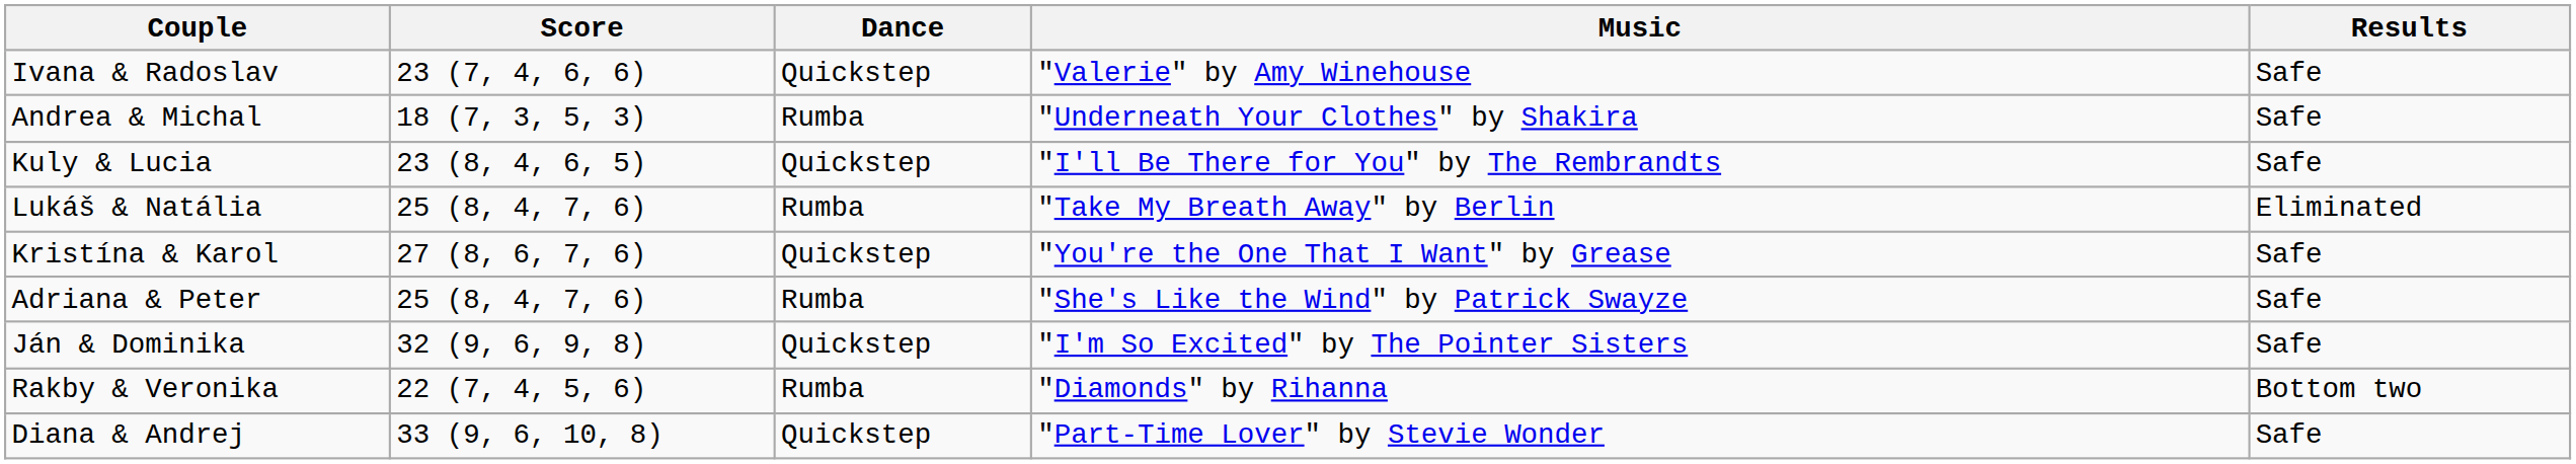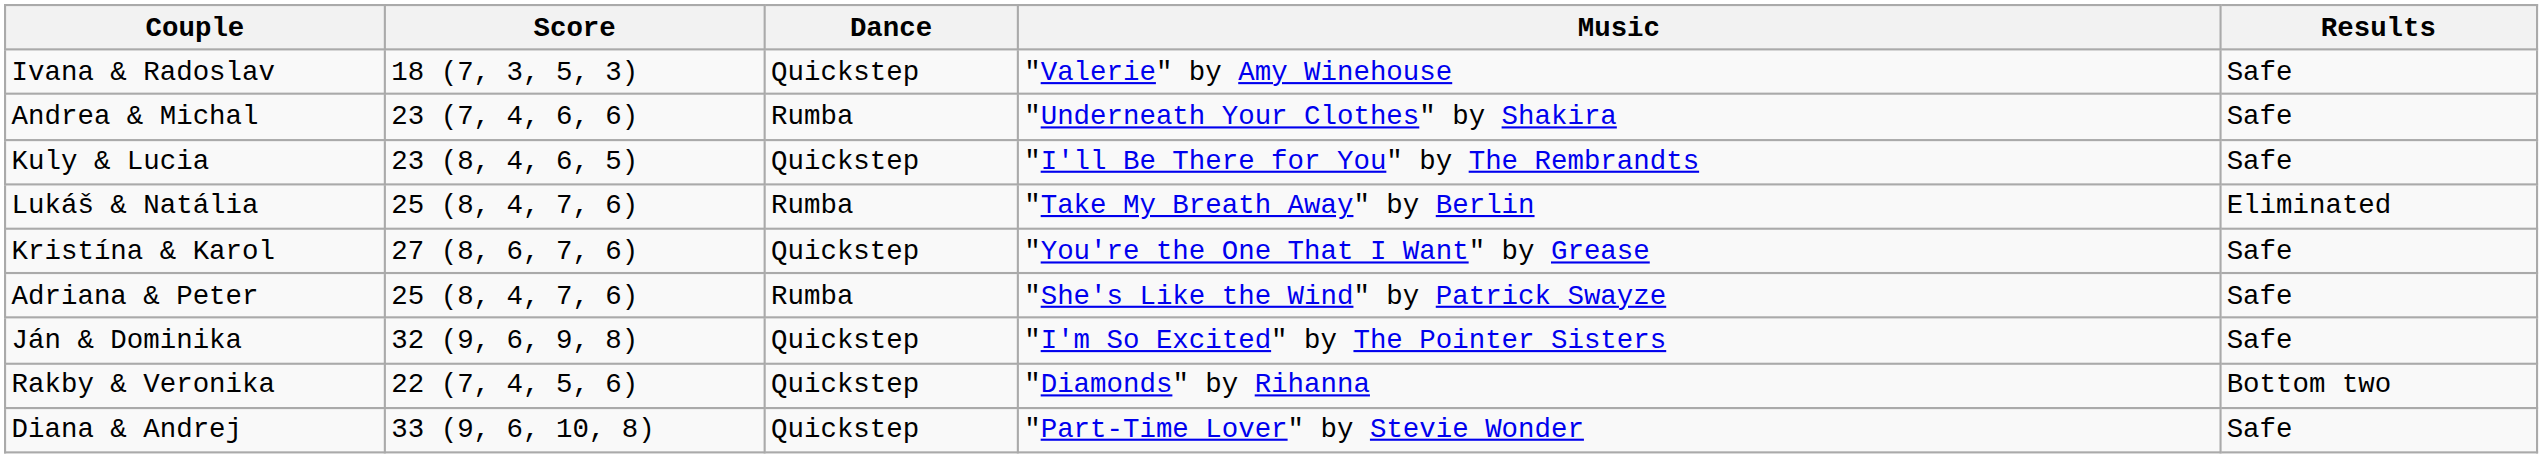 <table class="wikitable sortable" style="width:95%; white-space:nowrap;">
 <tr>
 <th class=unsortable style="width:15%;">Couple</th>
 <th style="width:15%;">Score</th>
 <th style="width:10%;">Dance</th>
 <th class=unsortable style="width:47.5%;">Music</th>
 <th style="width:15%;">Results</th>
 </tr>
 <tr>
 <td>Ivana & Radoslav</td>
-<td>23 (7, 4, 6, 6)</td>
+<td>18 (7, 3, 5, 3)</td>
 <td>Quickstep</td>
 <td>"<a href='#'>Valerie</a>" by <a href='#'>Amy Winehouse</a></td>
 <td>Safe</td>
 </tr>
 <tr>
 <td>Andrea & Michal</td>
-<td>18 (7, 3, 5, 3)</td>
+<td>23 (7, 4, 6, 6)</td>
 <td>Rumba</td>
 <td>"<a href='#'>Underneath Your Clothes</a>" by <a href='#'>Shakira</a></td>
 <td>Safe</td>
 </tr>
 <tr>
 <td>Kuly & Lucia</td>
 <td>23 (8, 4, 6, 5)</td>
 <td>Quickstep</td>
 <td>"<a href='#'>I'll Be There for You</a>" by <a href='#'>The Rembrandts</a></td>
 <td>Safe</td>
 </tr>
 <tr>
 <td>Lukáš & Natália</td>
 <td>25 (8, 4, 7, 6)</td>
 <td>Rumba</td>
 <td>"<a href='#'>Take My Breath Away</a>" by <a href='#'>Berlin</a></td>
 <td>Eliminated</td>
 </tr>
 <tr>
 <td>Kristína & Karol</td>
 <td>27 (8, 6, 7, 6)</td>
 <td>Quickstep</td>
 <td>"<a href='#'>You're the One That I Want</a>" by <a href='#'>Grease</a></td>
 <td>Safe</td>
 </tr>
 <tr>
 <td>Adriana & Peter</td>
 <td>25 (8, 4, 7, 6)</td>
 <td>Rumba</td>
 <td>"<a href='#'>She's Like the Wind</a>" by <a href='#'>Patrick Swayze</a></td>
 <td>Safe</td>
 </tr>
 <tr>
 <td>Ján & Dominika</td>
 <td>32 (9, 6, 9, 8)</td>
 <td>Quickstep</td>
 <td>"<a href='#'>I'm So Excited</a>" by <a href='#'>The Pointer Sisters</a></td>
 <td>Safe</td>
 </tr>
 <tr>
 <td>Rakby & Veronika</td>
 <td>22 (7, 4, 5, 6)</td>
-<td>Rumba</td>
+<td>Quickstep</td>
 <td>"<a href='#'>Diamonds</a>" by <a href='#'>Rihanna</a></td>
 <td>Bottom two</td>
 </tr>
 <tr>
 <td>Diana & Andrej</td>
 <td>33 (9, 6, 10, 8)</td>
 <td>Quickstep</td>
 <td>"<a href='#'>Part-Time Lover</a>" by <a href='#'>Stevie Wonder</a></td>
 <td>Safe</td>
 </tr>
 </table>
